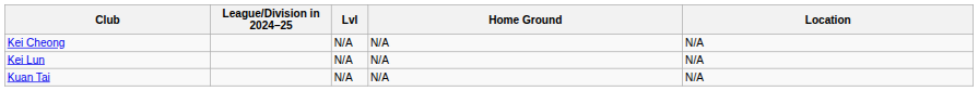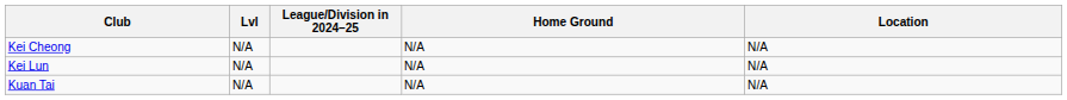 <table class="wikitable sortable" width=80% style="font-size:90%">
 <tr>
 <th width=17%><strong>Club</strong></th>
+<th width=3%><strong>Lvl</strong></th>
 <th width=10%><strong>League/Division in 2024–25</strong></th>
-<th width=3%><strong>Lvl</strong></th>
 <th width=26%><strong>Home Ground</strong></th>
 <th width=24%><strong>Location</strong></th>
 </tr>
 <tr>
 <td><a href='#'>Kei Cheong</a></td>
+<td>N/A</td>
 <td></td>
-<td>N/A</td>
 <td>N/A</td>
 <td>N/A</td>
 </tr>
 <tr>
 <td><a href='#'>Kei Lun</a></td>
+<td>N/A</td>
 <td></td>
-<td>N/A</td>
 <td>N/A</td>
 <td>N/A</td>
 </tr>
 <tr>
 <td><a href='#'>Kuan Tai</a></td>
+<td>N/A</td>
 <td></td>
-<td>N/A</td>
 <td>N/A</td>
 <td>N/A</td>
 </tr>
 </table>
